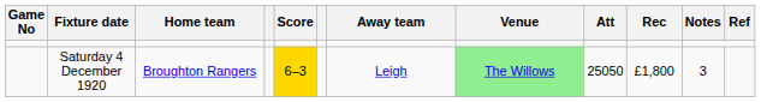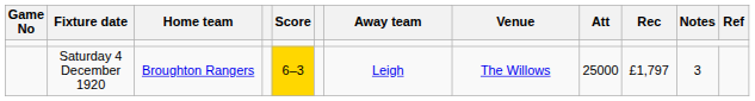 <table class="wikitable" style="text-align:center;">
 <tr>
 <th width=20 abbr="No">Game No</th>
 <th width=100 abbr="Date">Fixture date</th>
 <th width=150 abbr="Home team">Home team</th>
 <th width=5 abbr="space"></th>
 <th width=20 abbr="Score">Score</th>
 <th width=5 abbr="space"></th>
 <th width=150 abbr="Away team">Away team</th>
 <th width=150 abbr="Venue">Venue</th>
 <th width=45 abbr="Att">Att</th>
 <th width=60 abbr="Rec">Rec</th>
 <th width=20 abbr="Notes">Notes</th>
 <th width=30 abbr="Ref">Ref</th>
 </tr>
 <tr>
 <td></td>
 <td></td>
 <td></td>
 <td></td>
 <td></td>
 <td></td>
 <td></td>
 <td></td>
 <td></td>
 <td></td>
 </tr>
 <tr>
 <td></td>
 <td>Saturday 4 December 1920</td>
 <td><a href='#'>Broughton Rangers</a></td>
 <td></td>
 <td style="background: gold;">6–3</td>
 <td></td>
 <td><a href='#'>Leigh</a></td>
-<td style="background: lightgreen;"><a href='#'>The Willows</a></td>
-<td>25050</td>
-<td>£1,800</td>
+<td><a href='#'>The Willows</a></td>
+<td>25000</td>
+<td>£1,797</td>
 <td>3</td>
 <td></td>
 </tr>
 </table>
